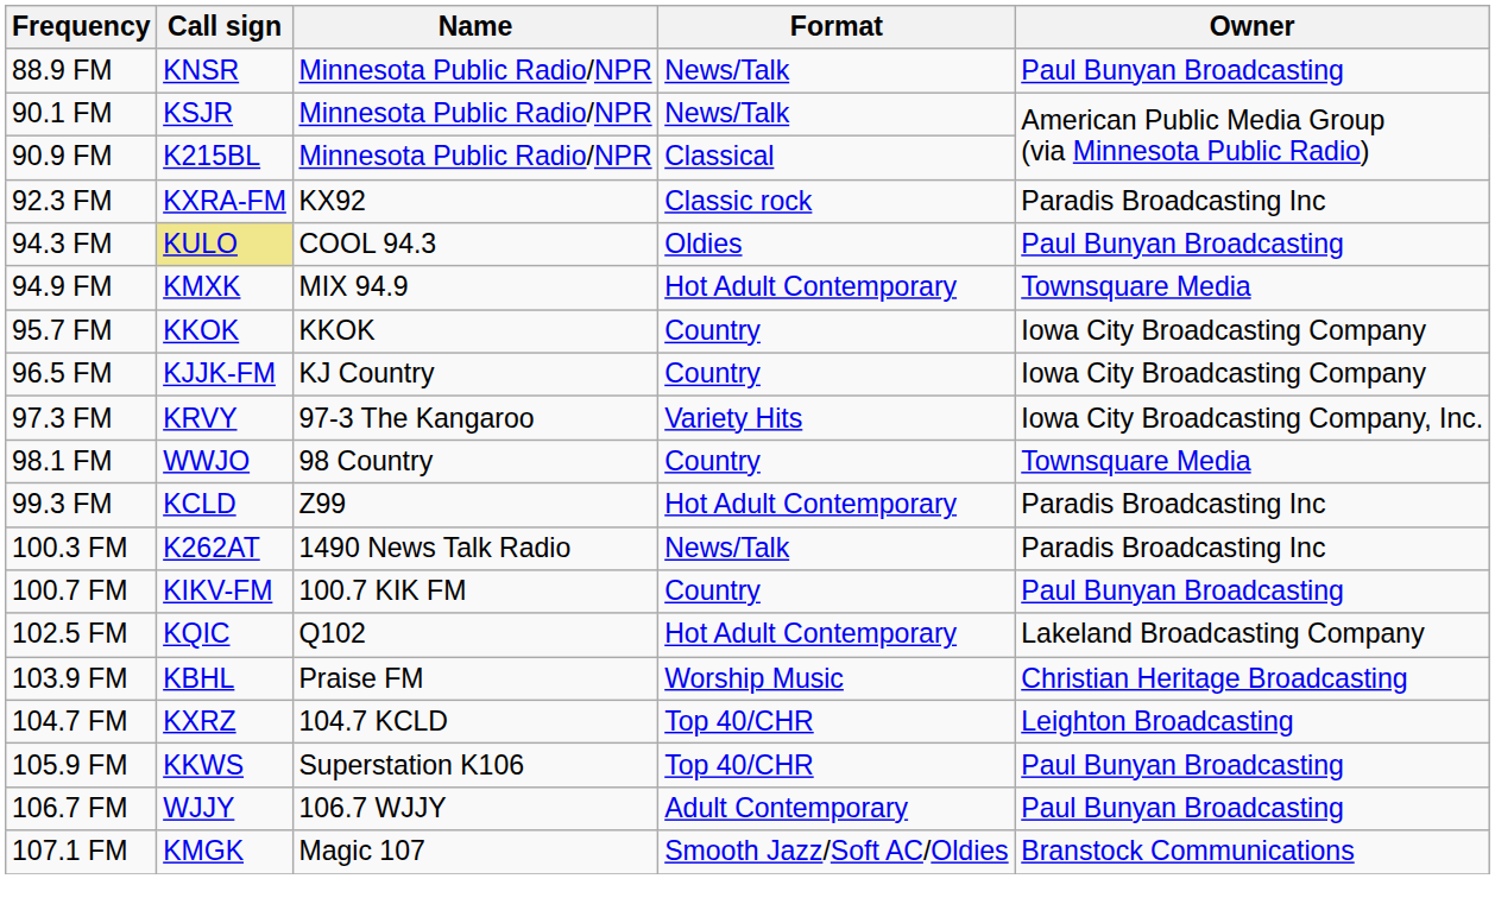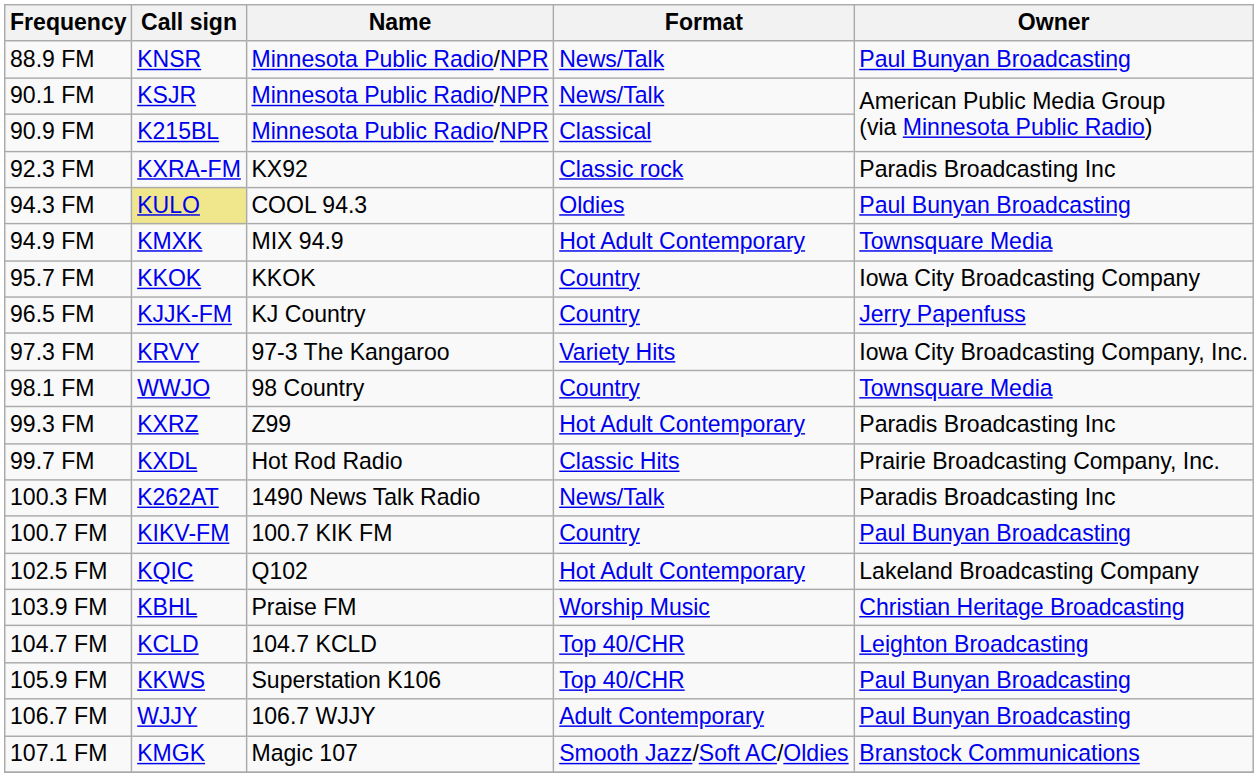 <table class="wikitable">
 <tr>
 <th>Frequency</th>
 <th>Call sign</th>
 <th>Name</th>
 <th>Format</th>
 <th>Owner</th>
 </tr>
 <tr>
 <td>88.9 FM</td>
 <td><a href='#'>KNSR</a></td>
 <td><a href='#'>Minnesota Public Radio</a>/<a href='#'>NPR</a></td>
 <td><a href='#'>News/Talk</a></td>
 <td><a href='#'>Paul Bunyan Broadcasting</a></td>
 </tr>
 <tr>
 <td>90.1 FM</td>
 <td><a href='#'>KSJR</a></td>
 <td><a href='#'>Minnesota Public Radio</a>/<a href='#'>NPR</a></td>
 <td><a href='#'>News/Talk</a></td>
 <td rowspan="2">American Public Media Group<br>(via <a href='#'>Minnesota Public Radio</a>)</td>
 </tr>
 <tr>
 <td>90.9 FM</td>
 <td><a href='#'>K215BL</a></td>
 <td><a href='#'>Minnesota Public Radio</a>/<a href='#'>NPR</a></td>
 <td><a href='#'>Classical</a></td>
 </tr>
 <tr>
 <td>92.3 FM</td>
 <td><a href='#'>KXRA-FM</a></td>
 <td>KX92</td>
 <td><a href='#'>Classic rock</a></td>
 <td>Paradis Broadcasting Inc</td>
 </tr>
 <tr>
 <td>94.3 FM</td>
 <td style="background: khaki;"><a href='#'>KULO</a></td>
 <td>COOL 94.3</td>
 <td><a href='#'>Oldies</a></td>
 <td><a href='#'>Paul Bunyan Broadcasting</a></td>
 </tr>
 <tr>
 <td>94.9 FM</td>
 <td><a href='#'>KMXK</a></td>
 <td>MIX 94.9</td>
 <td><a href='#'>Hot Adult Contemporary</a></td>
 <td><a href='#'>Townsquare Media</a></td>
 </tr>
 <tr>
 <td>95.7 FM</td>
 <td><a href='#'>KKOK</a></td>
 <td>KKOK</td>
 <td><a href='#'>Country</a></td>
 <td>Iowa City Broadcasting Company</td>
 </tr>
 <tr>
 <td>96.5 FM</td>
 <td><a href='#'>KJJK-FM</a></td>
 <td>KJ Country</td>
 <td><a href='#'>Country</a></td>
-<td>Iowa City Broadcasting Company</td>
+<td><a href='#'>Jerry Papenfuss</a></td>
 </tr>
 <tr>
 <td>97.3 FM</td>
 <td><a href='#'>KRVY</a></td>
 <td>97-3 The Kangaroo</td>
 <td><a href='#'>Variety Hits</a></td>
 <td>Iowa City Broadcasting Company, Inc.</td>
 </tr>
 <tr>
 <td>98.1 FM</td>
 <td><a href='#'>WWJO</a></td>
 <td>98 Country</td>
 <td><a href='#'>Country</a></td>
 <td><a href='#'>Townsquare Media</a></td>
 </tr>
 <tr>
 <td>99.3 FM</td>
-<td><a href='#'>KCLD</a></td>
+<td><a href='#'>KXRZ</a></td>
 <td>Z99</td>
 <td><a href='#'>Hot Adult Contemporary</a></td>
 <td>Paradis Broadcasting Inc</td>
+</tr>
+<tr>
+<td>99.7 FM</td>
+<td><a href='#'>KXDL</a></td>
+<td>Hot Rod Radio</td>
+<td><a href='#'>Classic Hits</a></td>
+<td>Prairie Broadcasting Company, Inc.</td>
 </tr>
 <tr>
 <td>100.3 FM</td>
 <td><a href='#'>K262AT</a></td>
 <td>1490 News Talk Radio</td>
 <td><a href='#'>News/Talk</a></td>
 <td>Paradis Broadcasting Inc</td>
 </tr>
 <tr>
 <td>100.7 FM</td>
 <td><a href='#'>KIKV-FM</a></td>
 <td>100.7 KIK FM</td>
 <td><a href='#'>Country</a></td>
 <td><a href='#'>Paul Bunyan Broadcasting</a></td>
 </tr>
 <tr>
 <td>102.5 FM</td>
 <td><a href='#'>KQIC</a></td>
 <td>Q102</td>
 <td><a href='#'>Hot Adult Contemporary</a></td>
 <td>Lakeland Broadcasting Company</td>
 </tr>
 <tr>
 <td>103.9 FM</td>
 <td><a href='#'>KBHL</a></td>
 <td>Praise FM</td>
 <td><a href='#'>Worship Music</a></td>
 <td><a href='#'>Christian Heritage Broadcasting</a></td>
 </tr>
 <tr>
 <td>104.7 FM</td>
-<td><a href='#'>KXRZ</a></td>
+<td><a href='#'>KCLD</a></td>
 <td>104.7 KCLD</td>
 <td><a href='#'>Top 40/CHR</a></td>
 <td><a href='#'>Leighton Broadcasting</a></td>
 </tr>
 <tr>
 <td>105.9 FM</td>
 <td><a href='#'>KKWS</a></td>
 <td>Superstation K106</td>
 <td><a href='#'>Top 40/CHR</a></td>
 <td><a href='#'>Paul Bunyan Broadcasting</a></td>
 </tr>
 <tr>
 <td>106.7 FM</td>
 <td><a href='#'>WJJY</a></td>
 <td>106.7 WJJY</td>
 <td><a href='#'>Adult Contemporary</a></td>
 <td><a href='#'>Paul Bunyan Broadcasting</a></td>
 </tr>
 <tr>
 <td>107.1 FM</td>
 <td><a href='#'>KMGK</a></td>
 <td>Magic 107</td>
 <td><a href='#'>Smooth Jazz</a>/<a href='#'>Soft AC</a>/<a href='#'>Oldies</a></td>
 <td><a href='#'>Branstock Communications</a></td>
 </tr>
 <tr>
 </tr>
 </table>
